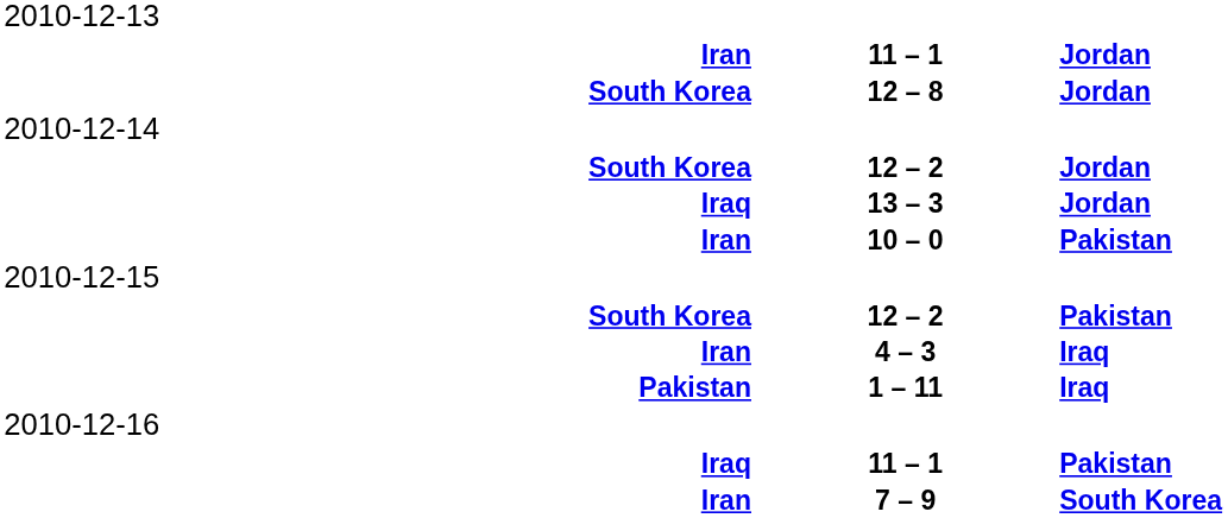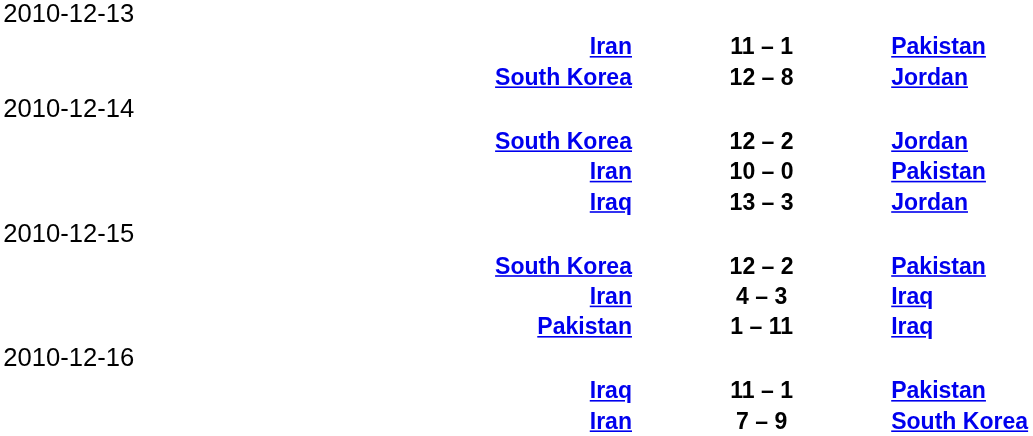 <table width=100% cellspacing=1>
 <tr>
 <th width=25%></th>
 <th width=10%></th>
 <th></th>
 </tr>
 <tr>
 <td>2010-12-13</td>
 </tr>
 <tr style=font-size:90%>
 <td align=right><strong><a href='#'>Iran</a> </strong></td>
 <td align=center><strong>11 – 1</strong></td>
-<td><strong> <a href='#'>Jordan</a></strong></td>
+<td><strong> <a href='#'>Pakistan</a></strong></td>
 </tr>
 <tr style=font-size:90%>
 <td align=right><strong><a href='#'>South Korea</a> </strong></td>
 <td align=center><strong>12 – 8</strong></td>
 <td><strong> <a href='#'>Jordan</a></strong></td>
 </tr>
 <tr>
 <td>2010-12-14</td>
 </tr>
 <tr style=font-size:90%>
 <td align=right><strong><a href='#'>South Korea</a> </strong></td>
 <td align=center><strong>12 – 2</strong></td>
 <td><strong> <a href='#'>Jordan</a></strong></td>
 </tr>
 <tr style=font-size:90%>
+<td align=right><strong><a href='#'>Iran</a> </strong></td>
+<td align=center><strong>10 – 0</strong></td>
+<td><strong> <a href='#'>Pakistan</a></strong></td>
+</tr>
+<tr style=font-size:90%>
 <td align=right><strong><a href='#'>Iraq</a> </strong></td>
 <td align=center><strong>13 – 3</strong></td>
 <td><strong> <a href='#'>Jordan</a></strong></td>
-</tr>
-<tr style=font-size:90%>
-<td align=right><strong><a href='#'>Iran</a> </strong></td>
-<td align=center><strong>10 – 0</strong></td>
-<td><strong> <a href='#'>Pakistan</a></strong></td>
 </tr>
 <tr>
 <td>2010-12-15</td>
 </tr>
 <tr style=font-size:90%>
 <td align=right><strong><a href='#'>South Korea</a> </strong></td>
 <td align=center><strong>12 – 2</strong></td>
 <td><strong> <a href='#'>Pakistan</a></strong></td>
 </tr>
 <tr style=font-size:90%>
 <td align=right><strong><a href='#'>Iran</a> </strong></td>
 <td align=center><strong>4 – 3</strong></td>
 <td><strong> <a href='#'>Iraq</a></strong></td>
 </tr>
 <tr style=font-size:90%>
 <td align=right><strong><a href='#'>Pakistan</a> </strong></td>
 <td align=center><strong>1 – 11</strong></td>
 <td><strong> <a href='#'>Iraq</a></strong></td>
 </tr>
 <tr>
 <td>2010-12-16</td>
 </tr>
 <tr style=font-size:90%>
 <td align=right><strong><a href='#'>Iraq</a> </strong></td>
 <td align=center><strong>11 – 1</strong></td>
 <td><strong> <a href='#'>Pakistan</a></strong></td>
 </tr>
 <tr style=font-size:90%>
 <td align=right><strong><a href='#'>Iran</a> </strong></td>
 <td align=center><strong>7 – 9</strong></td>
 <td><strong> <a href='#'>South Korea</a></strong></td>
 </tr>
 </table>
